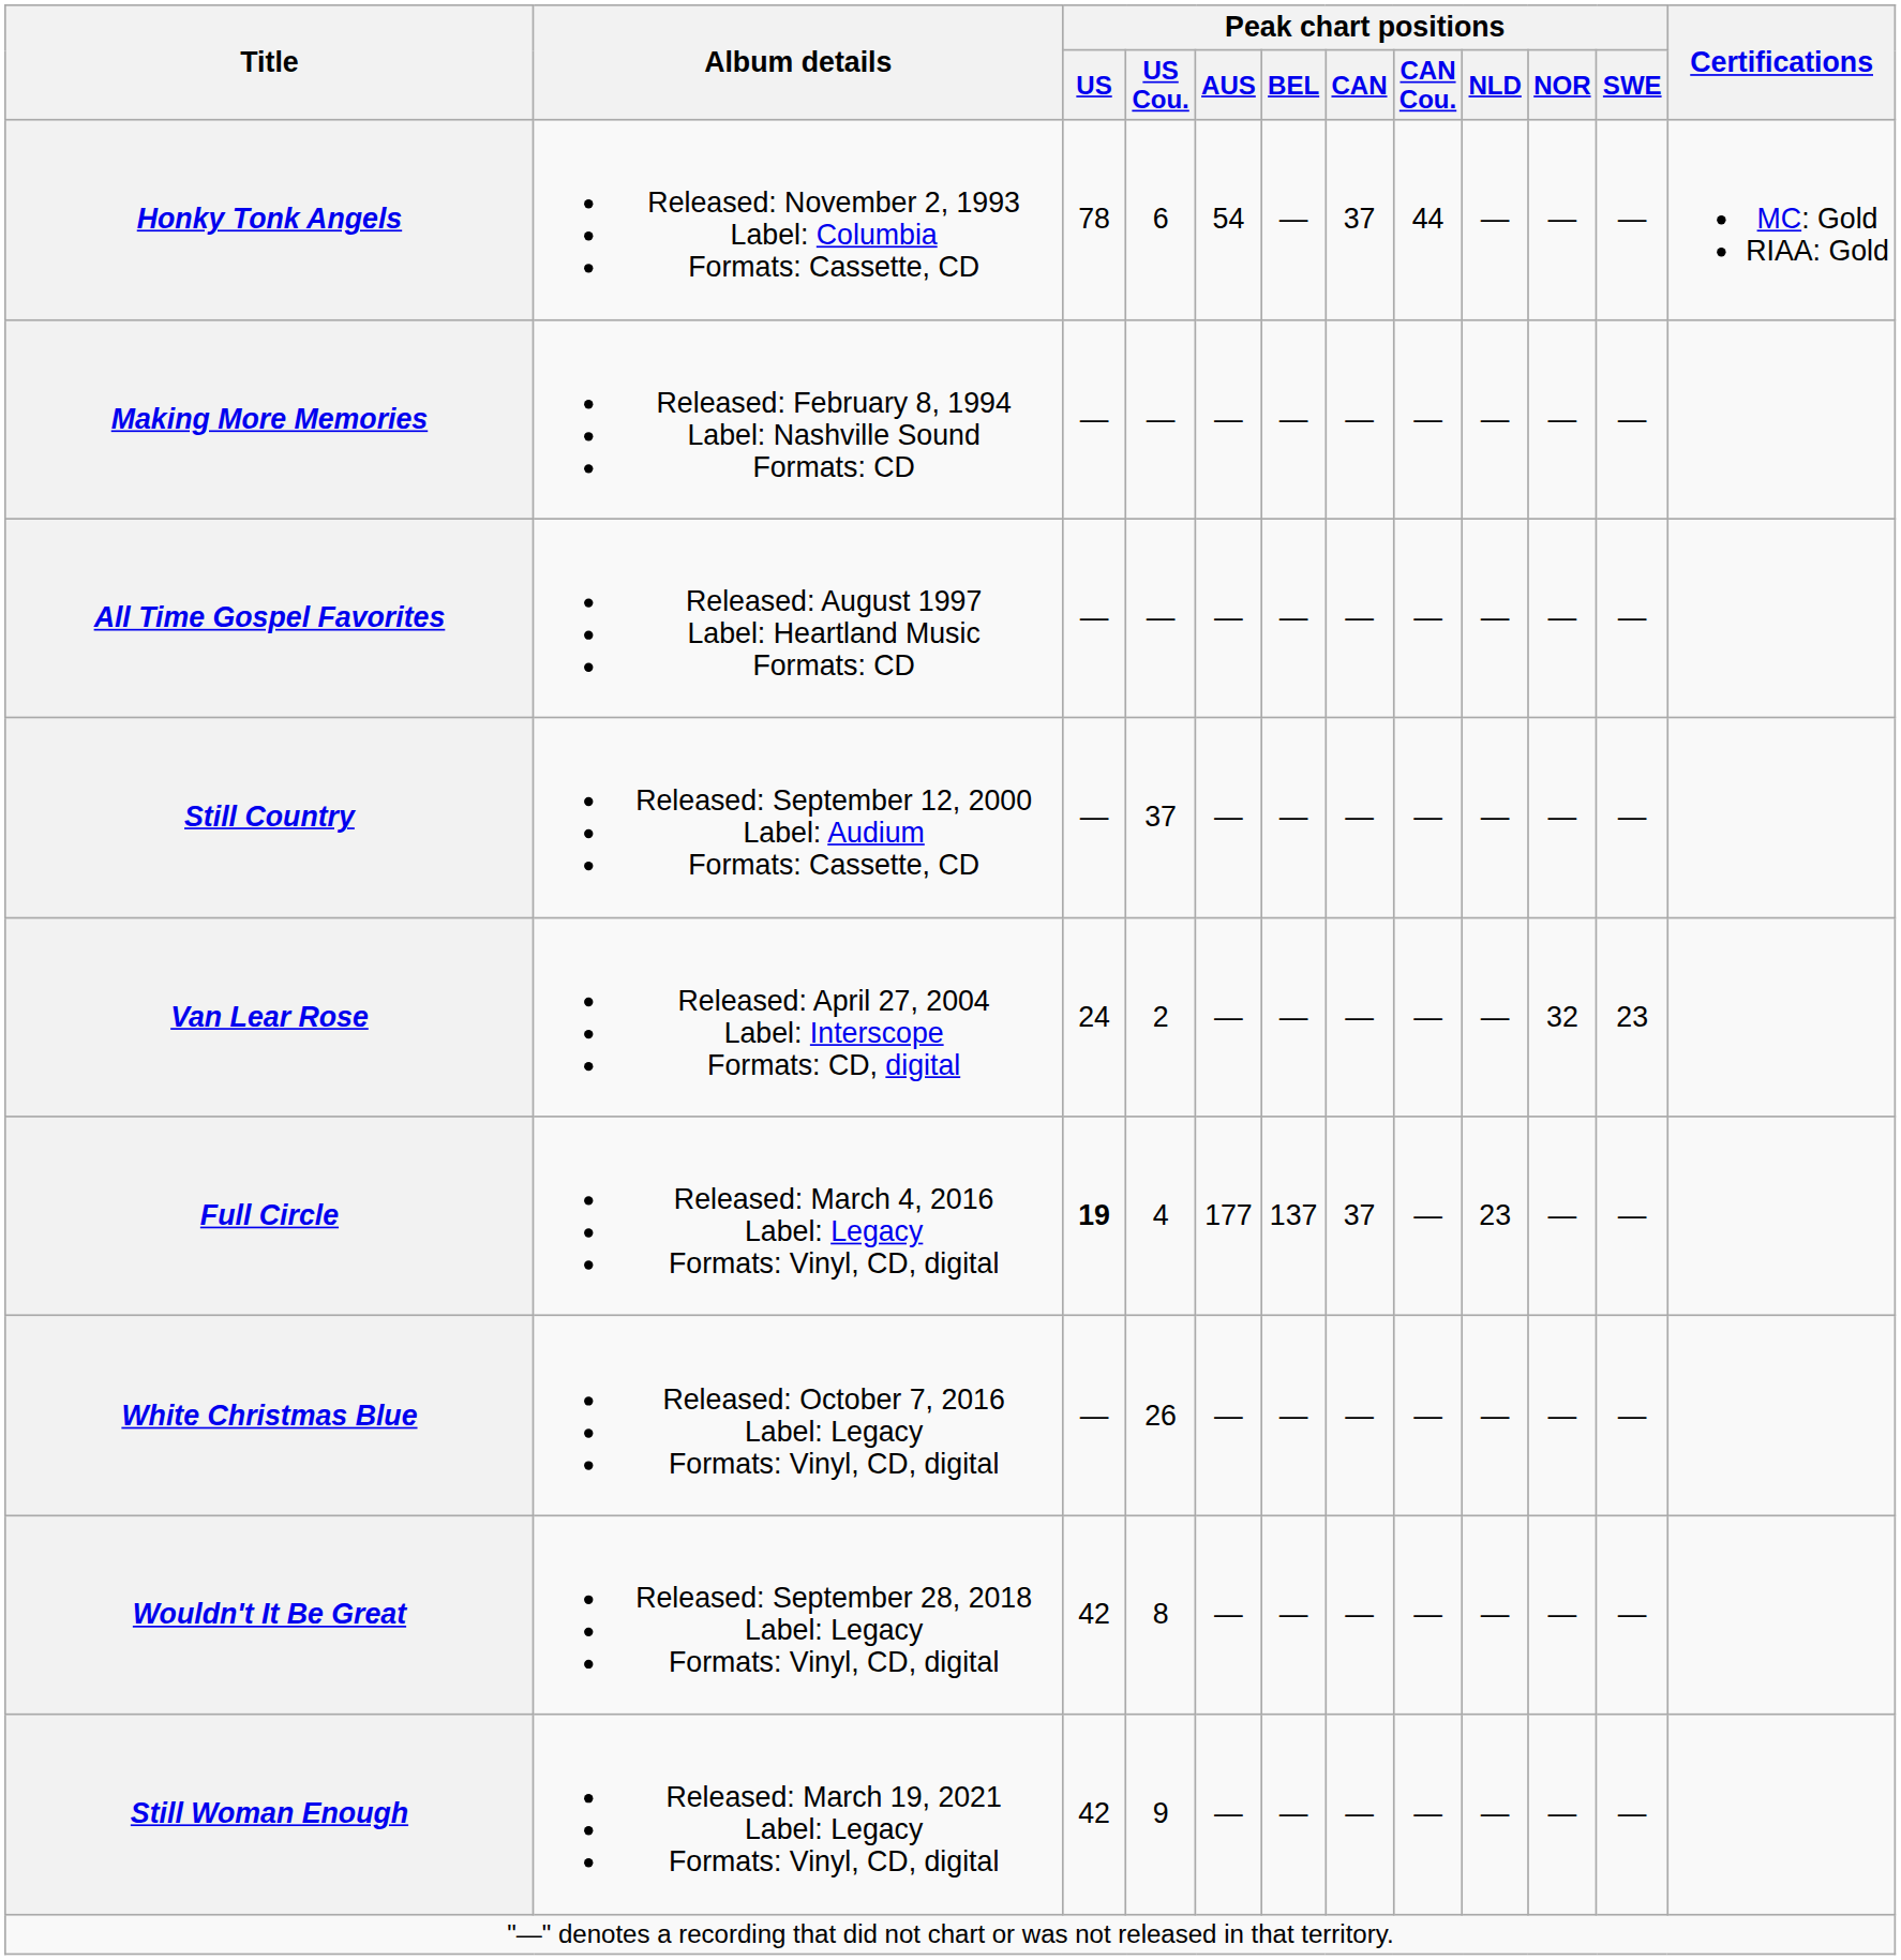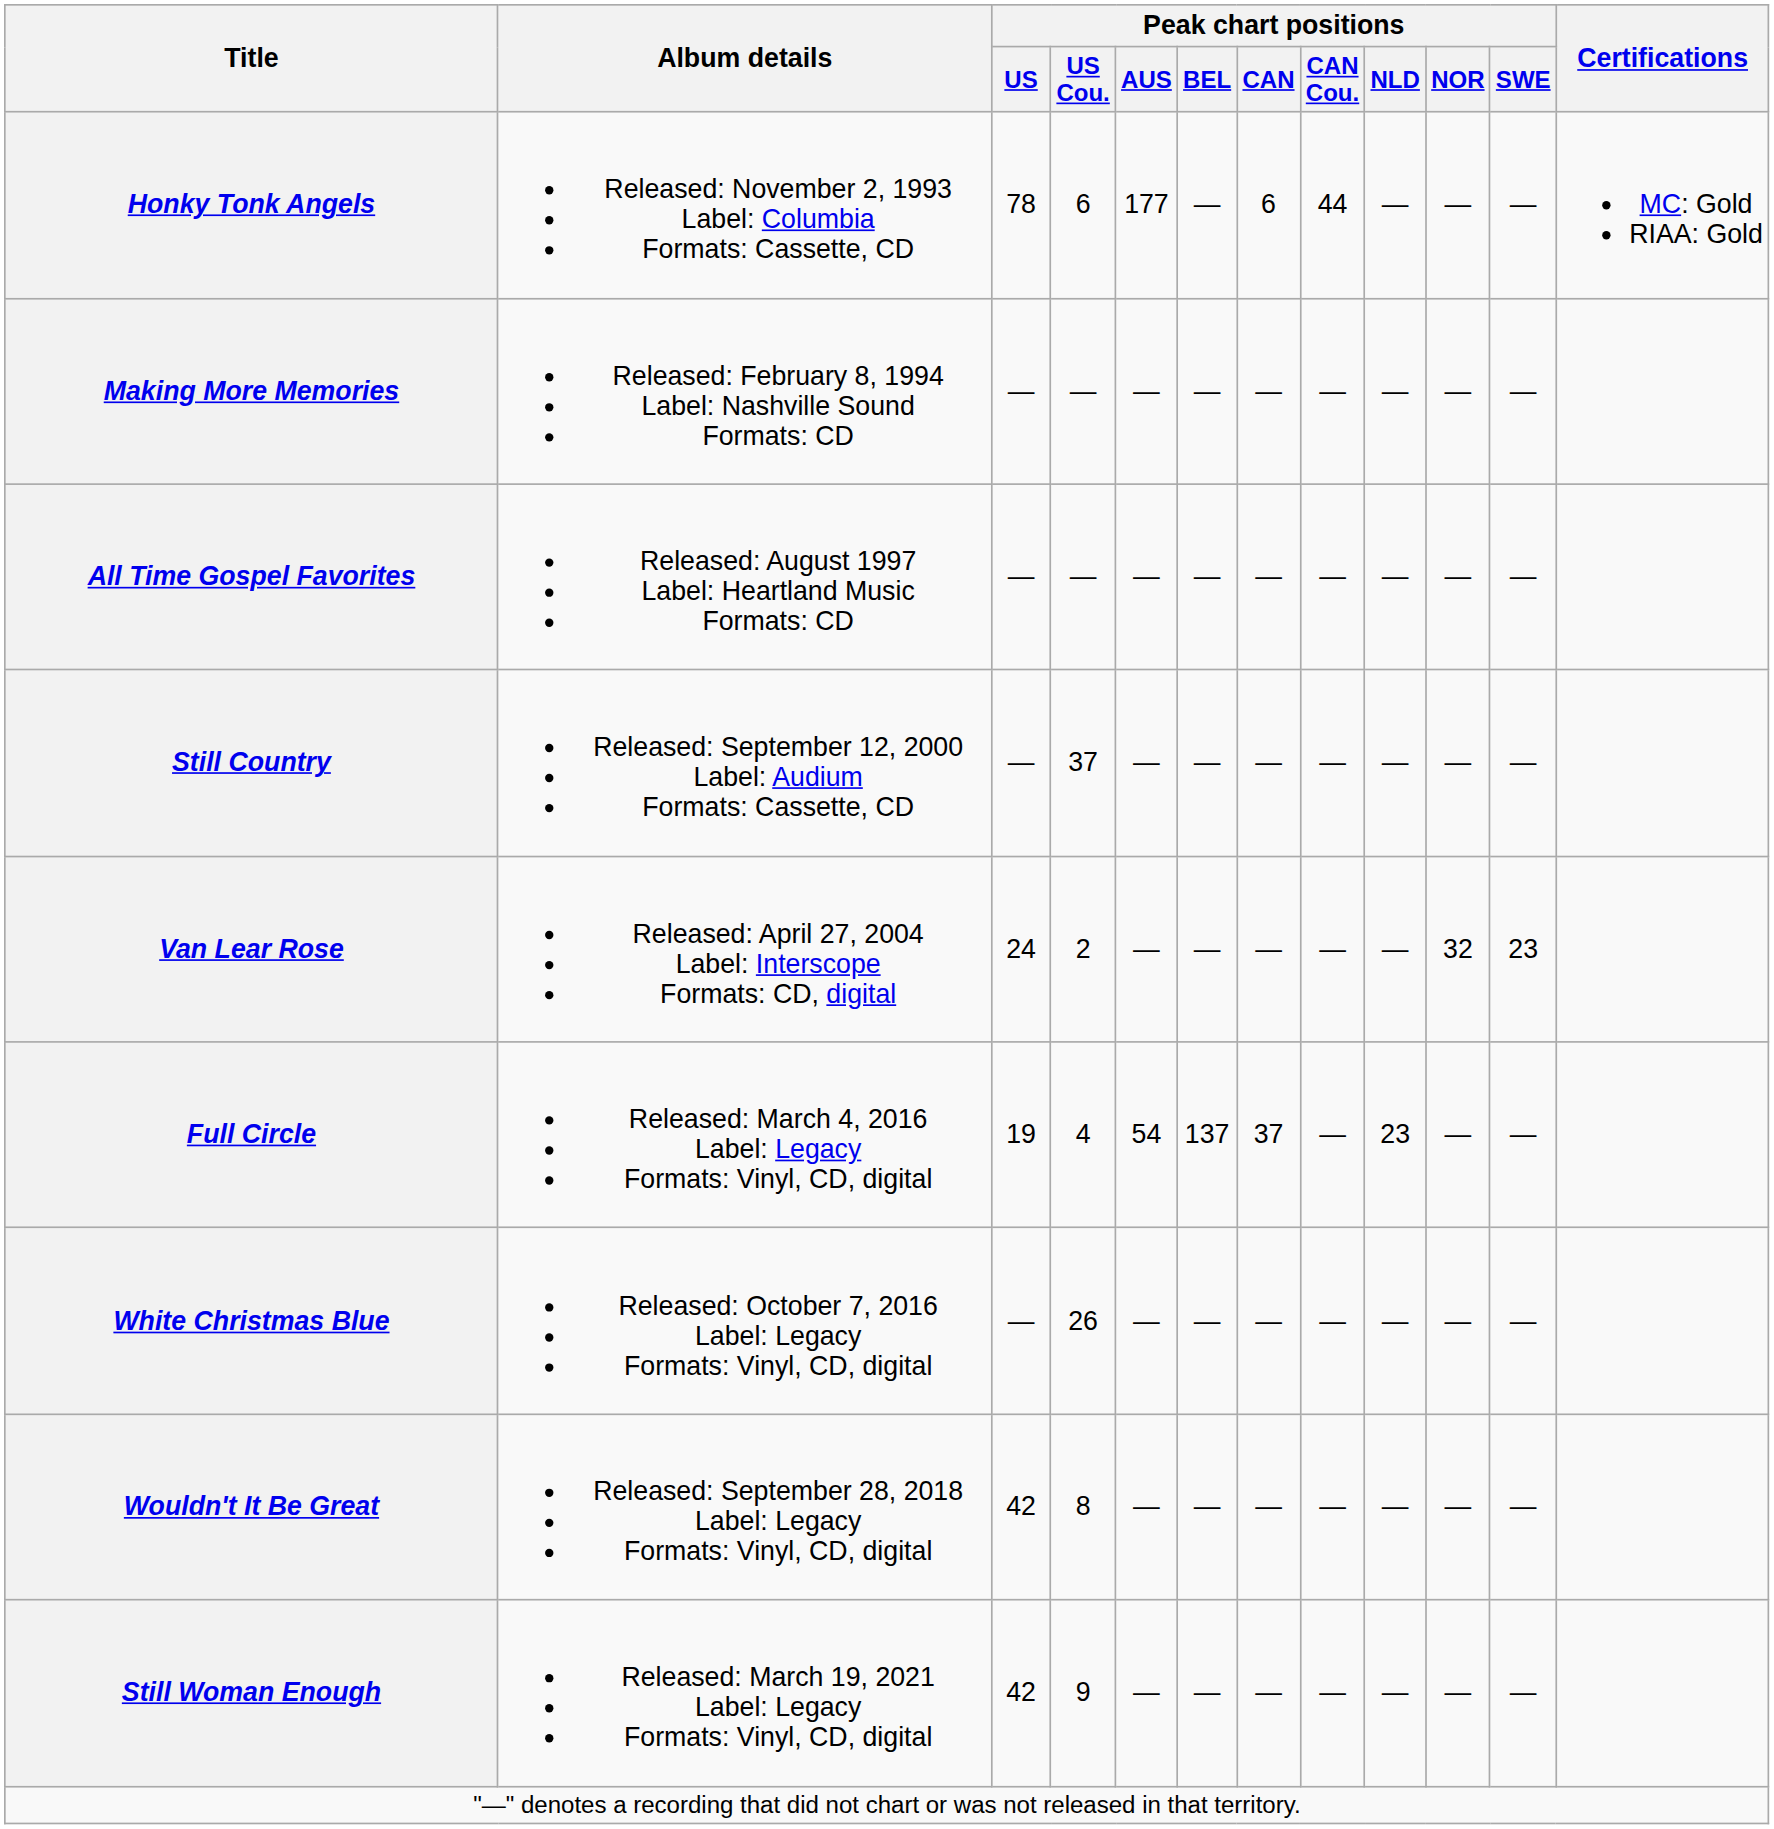 <table class="wikitable plainrowheaders" style="text-align:center;" border="1">
 <tr>
 <th style="width:18em;" rowspan="2" scope="col">Title</th>
 <th scope="col" rowspan="2" style="width:18em;">Album details</th>
 <th scope="col" colspan="9">Peak chart positions</th>
 <th scope="col" rowspan="2"><a href='#'>Certifications</a></th>
 </tr>
 <tr>
 <th scope="col" style="width:2em;font-size:90%;"><a href='#'>US</a><br></th>
 <th scope="col" style="width:2em;font-size:90%;"><a href='#'>US<br>Cou.</a><br></th>
 <th scope="col" style="width:2em;font-size:90%;"><a href='#'>AUS</a><br></th>
 <th scope="col" style="width:2em;font-size:90%;"><a href='#'>BEL</a><br></th>
 <th scope="col" style="width:2em;font-size:90%;"><a href='#'>CAN</a><br></th>
 <th scope="col" style="width:2em;font-size:90%;"><a href='#'>CAN<br>Cou.</a><br></th>
 <th scope="col" style="width:2em;font-size:90%;"><a href='#'>NLD</a><br></th>
 <th scope="col" style="width:2em;font-size:90%;"><a href='#'>NOR</a><br></th>
 <th scope="col" style="width:2em;font-size:90%;"><a href='#'>SWE</a><br></th>
 </tr>
 <tr>
 <th scope="row"><em><a href='#'>Honky Tonk Angels</a></em><br></th>
 <td><br><ul><li>Released: November 2, 1993</li><li>Label: <a href='#'>Columbia</a></li><li>Formats: Cassette, CD</li></ul></td>
 <td>78</td>
 <td>6</td>
-<td>54</td>
+<td>177</td>
 <td>—</td>
-<td>37</td>
+<td>6</td>
 <td>44</td>
 <td>—</td>
 <td>—</td>
 <td>—</td>
 <td><br><ul><li><a href='#'>MC</a>: Gold</li><li>RIAA: Gold</li></ul></td>
 </tr>
 <tr>
 <th scope="row"><em><a href='#'>Making More Memories</a></em></th>
 <td><br><ul><li>Released: February 8, 1994</li><li>Label: Nashville Sound</li><li>Formats: CD</li></ul></td>
 <td>—</td>
 <td>—</td>
 <td>—</td>
 <td>—</td>
 <td>—</td>
 <td>—</td>
 <td>—</td>
 <td>—</td>
 <td>—</td>
 <td></td>
 </tr>
 <tr>
 <th scope="row"><em><a href='#'>All Time Gospel Favorites</a></em></th>
 <td><br><ul><li>Released: August 1997</li><li>Label: Heartland Music</li><li>Formats: CD</li></ul></td>
 <td>—</td>
 <td>—</td>
 <td>—</td>
 <td>—</td>
 <td>—</td>
 <td>—</td>
 <td>—</td>
 <td>—</td>
 <td>—</td>
 <td></td>
 </tr>
 <tr>
 <th scope="row"><em><a href='#'>Still Country</a></em></th>
 <td><br><ul><li>Released: September 12, 2000</li><li>Label: <a href='#'>Audium</a></li><li>Formats: Cassette, CD</li></ul></td>
 <td>—</td>
 <td>37</td>
 <td>—</td>
 <td>—</td>
 <td>—</td>
 <td>—</td>
 <td>—</td>
 <td>—</td>
 <td>—</td>
 <td></td>
 </tr>
 <tr>
 <th scope="row"><em><a href='#'>Van Lear Rose</a></em></th>
 <td><br><ul><li>Released: April 27, 2004</li><li>Label: <a href='#'>Interscope</a></li><li>Formats: CD, <a href='#'>digital</a></li></ul></td>
 <td>24</td>
 <td>2</td>
 <td>—</td>
 <td>—</td>
 <td>—</td>
 <td>—</td>
 <td>—</td>
 <td>32</td>
 <td>23</td>
 <td></td>
 </tr>
 <tr>
 <th scope="row"><em><a href='#'>Full Circle</a></em></th>
 <td><br><ul><li>Released: March 4, 2016</li><li>Label: <a href='#'>Legacy</a></li><li>Formats: Vinyl, CD, digital</li></ul></td>
-<td><strong>19</strong></td>
+<td>19</td>
 <td>4</td>
-<td>177</td>
+<td>54</td>
 <td>137</td>
 <td>37</td>
 <td>—</td>
 <td>23</td>
 <td>—</td>
 <td>—</td>
 <td></td>
 </tr>
 <tr>
 <th scope="row"><em><a href='#'>White Christmas Blue</a></em></th>
 <td><br><ul><li>Released: October 7, 2016</li><li>Label: Legacy</li><li>Formats: Vinyl, CD, digital</li></ul></td>
 <td>—</td>
 <td>26</td>
 <td>—</td>
 <td>—</td>
 <td>—</td>
 <td>—</td>
 <td>—</td>
 <td>—</td>
 <td>—</td>
 <td></td>
 </tr>
 <tr>
 <th scope="row"><em><a href='#'>Wouldn't It Be Great</a></em></th>
 <td><br><ul><li>Released: September 28, 2018</li><li>Label: Legacy</li><li>Formats: Vinyl, CD, digital</li></ul></td>
 <td>42</td>
 <td>8</td>
 <td>—</td>
 <td>—</td>
 <td>—</td>
 <td>—</td>
 <td>—</td>
 <td>—</td>
 <td>—</td>
 <td></td>
 </tr>
 <tr>
 <th scope="row"><em><a href='#'>Still Woman Enough</a></em></th>
 <td><br><ul><li>Released: March 19, 2021</li><li>Label: Legacy</li><li>Formats: Vinyl, CD, digital</li></ul></td>
 <td>42</td>
 <td>9</td>
 <td>—</td>
 <td>—</td>
 <td>—</td>
 <td>—</td>
 <td>—</td>
 <td>—</td>
 <td>—</td>
 <td></td>
 </tr>
 <tr>
 <td colspan="12" style="font-size:90%">"—" denotes a recording that did not chart or was not released in that territory.</td>
 </tr>
 </table>
